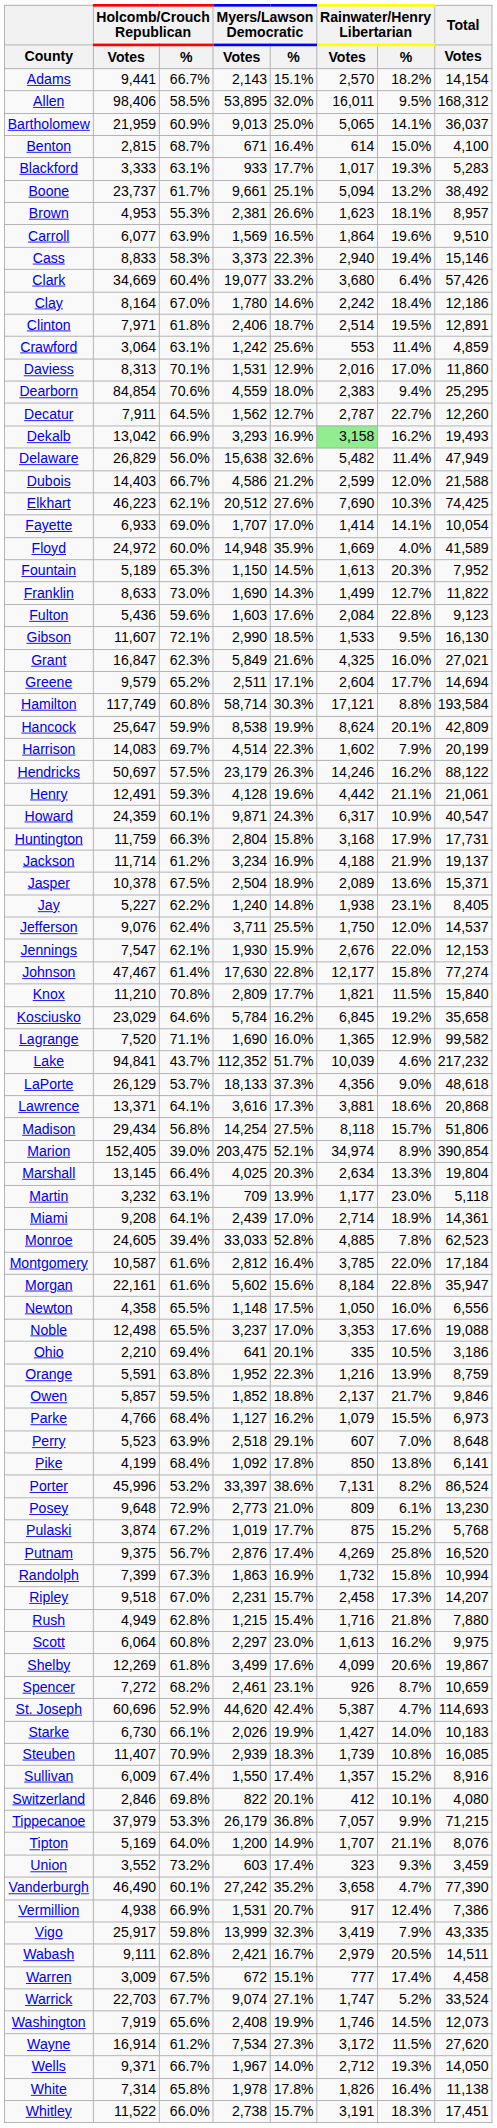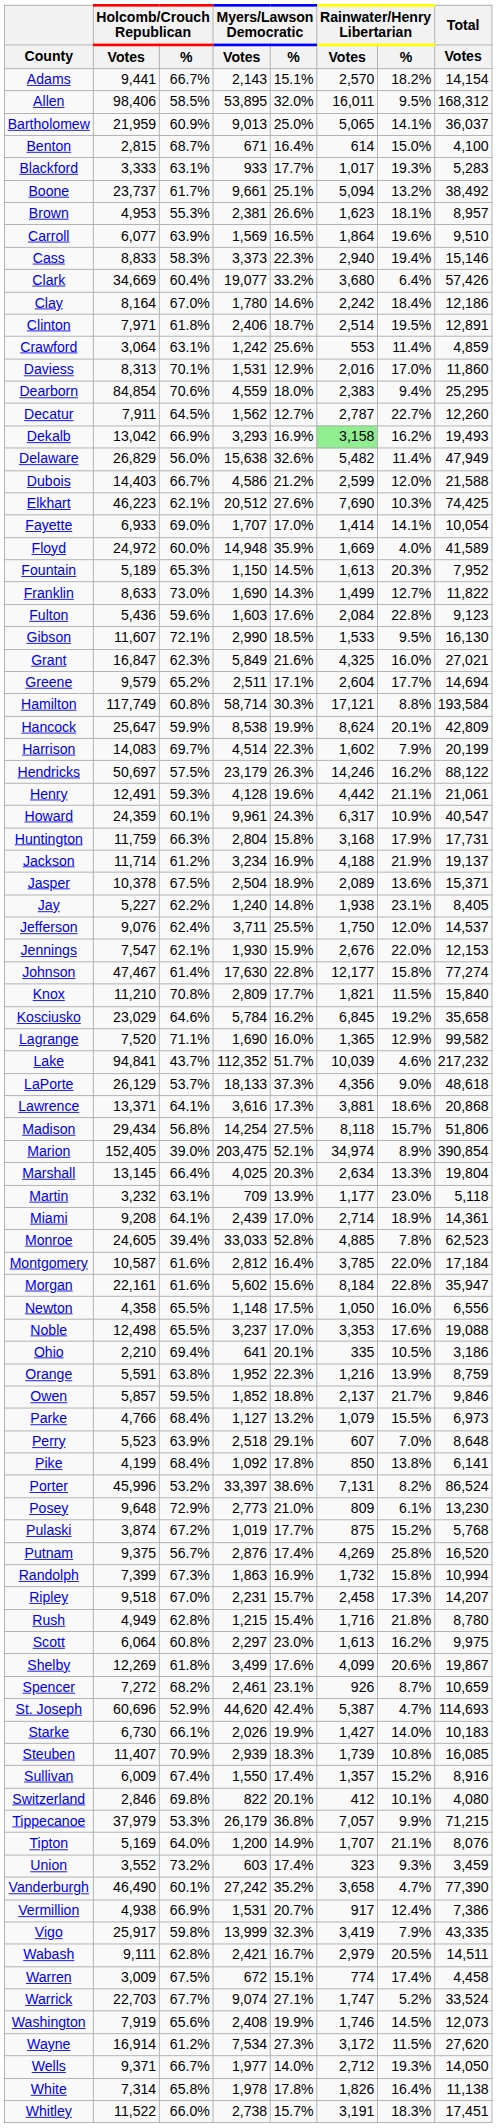 <table class="wikitable sortable" style="text-align: right;">
 <tr>
 <th></th>
 <th colspan="2" style="border-top: solid #f00 3px; border-bottom: solid #f00 3px;">Holcomb/Crouch<br>Republican</th>
 <th colspan="2" style="border-top: solid #00f 3px; border-bottom: solid #00f 3px;">Myers/Lawson<br>Democratic</th>
 <th colspan="2" style="border-top: solid #ff0 3px; border-bottom: solid #ff0 3px;">Rainwater/Henry<br>Libertarian</th>
 <th>Total</th>
 </tr>
 <tr>
 <th>County</th>
 <th data-sort-type="number">Votes</th>
 <th data-sort-type="number">%</th>
 <th data-sort-type="number">Votes</th>
 <th data-sort-type="number">%</th>
 <th data-sort-type="number">Votes</th>
 <th data-sort-type="number">%</th>
 <th data-sort-type="number">Votes</th>
 </tr>
 <tr>
 <td style="text-align: center;"><a href='#'>Adams</a></td>
 <td>9,441</td>
 <td>66.7%</td>
 <td>2,143</td>
 <td>15.1%</td>
 <td>2,570</td>
 <td>18.2%</td>
 <td>14,154</td>
 </tr>
 <tr>
 <td style="text-align: center;"><a href='#'>Allen</a></td>
 <td>98,406</td>
 <td>58.5%</td>
 <td>53,895</td>
 <td>32.0%</td>
 <td>16,011</td>
 <td>9.5%</td>
 <td>168,312</td>
 </tr>
 <tr>
 <td style="text-align: center;"><a href='#'>Bartholomew</a></td>
 <td>21,959</td>
 <td>60.9%</td>
 <td>9,013</td>
 <td>25.0%</td>
 <td>5,065</td>
 <td>14.1%</td>
 <td>36,037</td>
 </tr>
 <tr>
 <td style="text-align: center;"><a href='#'>Benton</a></td>
 <td>2,815</td>
 <td>68.7%</td>
 <td>671</td>
 <td>16.4%</td>
 <td>614</td>
 <td>15.0%</td>
 <td>4,100</td>
 </tr>
 <tr>
 <td style="text-align: center;"><a href='#'>Blackford</a></td>
 <td>3,333</td>
 <td>63.1%</td>
 <td>933</td>
 <td>17.7%</td>
 <td>1,017</td>
 <td>19.3%</td>
 <td>5,283</td>
 </tr>
 <tr>
 <td style="text-align: center;"><a href='#'>Boone</a></td>
 <td>23,737</td>
 <td>61.7%</td>
 <td>9,661</td>
 <td>25.1%</td>
 <td>5,094</td>
 <td>13.2%</td>
 <td>38,492</td>
 </tr>
 <tr>
 <td style="text-align: center;"><a href='#'>Brown</a></td>
 <td>4,953</td>
 <td>55.3%</td>
 <td>2,381</td>
 <td>26.6%</td>
 <td>1,623</td>
 <td>18.1%</td>
 <td>8,957</td>
 </tr>
 <tr>
 <td style="text-align: center;"><a href='#'>Carroll</a></td>
 <td>6,077</td>
 <td>63.9%</td>
 <td>1,569</td>
 <td>16.5%</td>
 <td>1,864</td>
 <td>19.6%</td>
 <td>9,510</td>
 </tr>
 <tr>
 <td style="text-align: center;"><a href='#'>Cass</a></td>
 <td>8,833</td>
 <td>58.3%</td>
 <td>3,373</td>
 <td>22.3%</td>
 <td>2,940</td>
 <td>19.4%</td>
 <td>15,146</td>
 </tr>
 <tr>
 <td style="text-align: center;"><a href='#'>Clark</a></td>
 <td>34,669</td>
 <td>60.4%</td>
 <td>19,077</td>
 <td>33.2%</td>
 <td>3,680</td>
 <td>6.4%</td>
 <td>57,426</td>
 </tr>
 <tr>
 <td style="text-align: center;"><a href='#'>Clay</a></td>
 <td>8,164</td>
 <td>67.0%</td>
 <td>1,780</td>
 <td>14.6%</td>
 <td>2,242</td>
 <td>18.4%</td>
 <td>12,186</td>
 </tr>
 <tr>
 <td style="text-align: center;"><a href='#'>Clinton</a></td>
 <td>7,971</td>
 <td>61.8%</td>
 <td>2,406</td>
 <td>18.7%</td>
 <td>2,514</td>
 <td>19.5%</td>
 <td>12,891</td>
 </tr>
 <tr>
 <td style="text-align: center;"><a href='#'>Crawford</a></td>
 <td>3,064</td>
 <td>63.1%</td>
 <td>1,242</td>
 <td>25.6%</td>
 <td>553</td>
 <td>11.4%</td>
 <td>4,859</td>
 </tr>
 <tr>
 <td style="text-align: center;"><a href='#'>Daviess</a></td>
 <td>8,313</td>
 <td>70.1%</td>
 <td>1,531</td>
 <td>12.9%</td>
 <td>2,016</td>
 <td>17.0%</td>
 <td>11,860</td>
 </tr>
 <tr>
 <td style="text-align: center;"><a href='#'>Dearborn</a></td>
 <td>84,854</td>
 <td>70.6%</td>
 <td>4,559</td>
 <td>18.0%</td>
 <td>2,383</td>
 <td>9.4%</td>
 <td>25,295</td>
 </tr>
 <tr>
 <td style="text-align: center;"><a href='#'>Decatur</a></td>
 <td>7,911</td>
 <td>64.5%</td>
 <td>1,562</td>
 <td>12.7%</td>
 <td>2,787</td>
 <td>22.7%</td>
 <td>12,260</td>
 </tr>
 <tr>
 <td style="text-align: center;"><a href='#'>Dekalb</a></td>
 <td>13,042</td>
 <td>66.9%</td>
 <td>3,293</td>
 <td>16.9%</td>
 <td style="background: lightgreen;">3,158</td>
 <td>16.2%</td>
 <td>19,493</td>
 </tr>
 <tr>
 <td style="text-align: center;"><a href='#'>Delaware</a></td>
 <td>26,829</td>
 <td>56.0%</td>
 <td>15,638</td>
 <td>32.6%</td>
 <td>5,482</td>
 <td>11.4%</td>
 <td>47,949</td>
 </tr>
 <tr>
 <td style="text-align: center;"><a href='#'>Dubois</a></td>
 <td>14,403</td>
 <td>66.7%</td>
 <td>4,586</td>
 <td>21.2%</td>
 <td>2,599</td>
 <td>12.0%</td>
 <td>21,588</td>
 </tr>
 <tr>
 <td style="text-align: center;"><a href='#'>Elkhart</a></td>
 <td>46,223</td>
 <td>62.1%</td>
 <td>20,512</td>
 <td>27.6%</td>
 <td>7,690</td>
 <td>10.3%</td>
 <td>74,425</td>
 </tr>
 <tr>
 <td style="text-align: center;"><a href='#'>Fayette</a></td>
 <td>6,933</td>
 <td>69.0%</td>
 <td>1,707</td>
 <td>17.0%</td>
 <td>1,414</td>
 <td>14.1%</td>
 <td>10,054</td>
 </tr>
 <tr>
 <td style="text-align: center;"><a href='#'>Floyd</a></td>
 <td>24,972</td>
 <td>60.0%</td>
 <td>14,948</td>
 <td>35.9%</td>
 <td>1,669</td>
 <td>4.0%</td>
 <td>41,589</td>
 </tr>
 <tr>
 <td style="text-align: center;"><a href='#'>Fountain</a></td>
 <td>5,189</td>
 <td>65.3%</td>
 <td>1,150</td>
 <td>14.5%</td>
 <td>1,613</td>
 <td>20.3%</td>
 <td>7,952</td>
 </tr>
 <tr>
 <td style="text-align: center;"><a href='#'>Franklin</a></td>
 <td>8,633</td>
 <td>73.0%</td>
 <td>1,690</td>
 <td>14.3%</td>
 <td>1,499</td>
 <td>12.7%</td>
 <td>11,822</td>
 </tr>
 <tr>
 <td style="text-align: center;"><a href='#'>Fulton</a></td>
 <td>5,436</td>
 <td>59.6%</td>
 <td>1,603</td>
 <td>17.6%</td>
 <td>2,084</td>
 <td>22.8%</td>
 <td>9,123</td>
 </tr>
 <tr>
 <td style="text-align: center;"><a href='#'>Gibson</a></td>
 <td>11,607</td>
 <td>72.1%</td>
 <td>2,990</td>
 <td>18.5%</td>
 <td>1,533</td>
 <td>9.5%</td>
 <td>16,130</td>
 </tr>
 <tr>
 <td style="text-align: center;"><a href='#'>Grant</a></td>
 <td>16,847</td>
 <td>62.3%</td>
 <td>5,849</td>
 <td>21.6%</td>
 <td>4,325</td>
 <td>16.0%</td>
 <td>27,021</td>
 </tr>
 <tr>
 <td style="text-align: center;"><a href='#'>Greene</a></td>
 <td>9,579</td>
 <td>65.2%</td>
 <td>2,511</td>
 <td>17.1%</td>
 <td>2,604</td>
 <td>17.7%</td>
 <td>14,694</td>
 </tr>
 <tr>
 <td style="text-align: center;"><a href='#'>Hamilton</a></td>
 <td>117,749</td>
 <td>60.8%</td>
 <td>58,714</td>
 <td>30.3%</td>
 <td>17,121</td>
 <td>8.8%</td>
 <td>193,584</td>
 </tr>
 <tr>
 <td style="text-align: center;"><a href='#'>Hancock</a></td>
 <td>25,647</td>
 <td>59.9%</td>
 <td>8,538</td>
 <td>19.9%</td>
 <td>8,624</td>
 <td>20.1%</td>
 <td>42,809</td>
 </tr>
 <tr>
 <td style="text-align: center;"><a href='#'>Harrison</a></td>
 <td>14,083</td>
 <td>69.7%</td>
 <td>4,514</td>
 <td>22.3%</td>
 <td>1,602</td>
 <td>7.9%</td>
 <td>20,199</td>
 </tr>
 <tr>
 <td style="text-align: center;"><a href='#'>Hendricks</a></td>
 <td>50,697</td>
 <td>57.5%</td>
 <td>23,179</td>
 <td>26.3%</td>
 <td>14,246</td>
 <td>16.2%</td>
 <td>88,122</td>
 </tr>
 <tr>
 <td style="text-align: center;"><a href='#'>Henry</a></td>
 <td>12,491</td>
 <td>59.3%</td>
 <td>4,128</td>
 <td>19.6%</td>
 <td>4,442</td>
 <td>21.1%</td>
 <td>21,061</td>
 </tr>
 <tr>
 <td style="text-align: center;"><a href='#'>Howard</a></td>
 <td>24,359</td>
 <td>60.1%</td>
-<td>9,871</td>
+<td>9,961</td>
 <td>24.3%</td>
 <td>6,317</td>
 <td>10.9%</td>
 <td>40,547</td>
 </tr>
 <tr>
 <td style="text-align: center;"><a href='#'>Huntington</a></td>
 <td>11,759</td>
 <td>66.3%</td>
 <td>2,804</td>
 <td>15.8%</td>
 <td>3,168</td>
 <td>17.9%</td>
 <td>17,731</td>
 </tr>
 <tr>
 <td style="text-align: center;"><a href='#'>Jackson</a></td>
 <td>11,714</td>
 <td>61.2%</td>
 <td>3,234</td>
 <td>16.9%</td>
 <td>4,188</td>
 <td>21.9%</td>
 <td>19,137</td>
 </tr>
 <tr>
 <td style="text-align: center;"><a href='#'>Jasper</a></td>
 <td>10,378</td>
 <td>67.5%</td>
 <td>2,504</td>
 <td>18.9%</td>
 <td>2,089</td>
 <td>13.6%</td>
 <td>15,371</td>
 </tr>
 <tr>
 <td style="text-align: center;"><a href='#'>Jay</a></td>
 <td>5,227</td>
 <td>62.2%</td>
 <td>1,240</td>
 <td>14.8%</td>
 <td>1,938</td>
 <td>23.1%</td>
 <td>8,405</td>
 </tr>
 <tr>
 <td style="text-align: center;"><a href='#'>Jefferson</a></td>
 <td>9,076</td>
 <td>62.4%</td>
 <td>3,711</td>
 <td>25.5%</td>
 <td>1,750</td>
 <td>12.0%</td>
 <td>14,537</td>
 </tr>
 <tr>
 <td style="text-align: center;"><a href='#'>Jennings</a></td>
 <td>7,547</td>
 <td>62.1%</td>
 <td>1,930</td>
 <td>15.9%</td>
 <td>2,676</td>
 <td>22.0%</td>
 <td>12,153</td>
 </tr>
 <tr>
 <td style="text-align: center;"><a href='#'>Johnson</a></td>
 <td>47,467</td>
 <td>61.4%</td>
 <td>17,630</td>
 <td>22.8%</td>
 <td>12,177</td>
 <td>15.8%</td>
 <td>77,274</td>
 </tr>
 <tr>
 <td style="text-align: center;"><a href='#'>Knox</a></td>
 <td>11,210</td>
 <td>70.8%</td>
 <td>2,809</td>
 <td>17.7%</td>
 <td>1,821</td>
 <td>11.5%</td>
 <td>15,840</td>
 </tr>
 <tr>
 <td style="text-align: center;"><a href='#'>Kosciusko</a></td>
 <td>23,029</td>
 <td>64.6%</td>
 <td>5,784</td>
 <td>16.2%</td>
 <td>6,845</td>
 <td>19.2%</td>
 <td>35,658</td>
 </tr>
 <tr>
 <td style="text-align: center;"><a href='#'>Lagrange</a></td>
 <td>7,520</td>
 <td>71.1%</td>
 <td>1,690</td>
 <td>16.0%</td>
 <td>1,365</td>
 <td>12.9%</td>
 <td>99,582</td>
 </tr>
 <tr>
 <td style="text-align: center;"><a href='#'>Lake</a></td>
 <td>94,841</td>
 <td>43.7%</td>
 <td>112,352</td>
 <td>51.7%</td>
 <td>10,039</td>
 <td>4.6%</td>
 <td>217,232</td>
 </tr>
 <tr>
 <td style="text-align: center;"><a href='#'>LaPorte</a></td>
 <td>26,129</td>
 <td>53.7%</td>
 <td>18,133</td>
 <td>37.3%</td>
 <td>4,356</td>
 <td>9.0%</td>
 <td>48,618</td>
 </tr>
 <tr>
 <td style="text-align: center;"><a href='#'>Lawrence</a></td>
 <td>13,371</td>
 <td>64.1%</td>
 <td>3,616</td>
 <td>17.3%</td>
 <td>3,881</td>
 <td>18.6%</td>
 <td>20,868</td>
 </tr>
 <tr>
 <td style="text-align: center;"><a href='#'>Madison</a></td>
 <td>29,434</td>
 <td>56.8%</td>
 <td>14,254</td>
 <td>27.5%</td>
 <td>8,118</td>
 <td>15.7%</td>
 <td>51,806</td>
 </tr>
 <tr>
 <td style="text-align: center;"><a href='#'>Marion</a></td>
 <td>152,405</td>
 <td>39.0%</td>
 <td>203,475</td>
 <td>52.1%</td>
 <td>34,974</td>
 <td>8.9%</td>
 <td>390,854</td>
 </tr>
 <tr>
 <td style="text-align: center;"><a href='#'>Marshall</a></td>
 <td>13,145</td>
 <td>66.4%</td>
 <td>4,025</td>
 <td>20.3%</td>
 <td>2,634</td>
 <td>13.3%</td>
 <td>19,804</td>
 </tr>
 <tr>
 <td style="text-align: center;"><a href='#'>Martin</a></td>
 <td>3,232</td>
 <td>63.1%</td>
 <td>709</td>
 <td>13.9%</td>
 <td>1,177</td>
 <td>23.0%</td>
 <td>5,118</td>
 </tr>
 <tr>
 <td style="text-align: center;"><a href='#'>Miami</a></td>
 <td>9,208</td>
 <td>64.1%</td>
 <td>2,439</td>
 <td>17.0%</td>
 <td>2,714</td>
 <td>18.9%</td>
 <td>14,361</td>
 </tr>
 <tr>
 <td style="text-align: center;"><a href='#'>Monroe</a></td>
 <td>24,605</td>
 <td>39.4%</td>
 <td>33,033</td>
 <td>52.8%</td>
 <td>4,885</td>
 <td>7.8%</td>
 <td>62,523</td>
 </tr>
 <tr>
 <td style="text-align: center;"><a href='#'>Montgomery</a></td>
 <td>10,587</td>
 <td>61.6%</td>
 <td>2,812</td>
 <td>16.4%</td>
 <td>3,785</td>
 <td>22.0%</td>
 <td>17,184</td>
 </tr>
 <tr>
 <td style="text-align: center;"><a href='#'>Morgan</a></td>
 <td>22,161</td>
 <td>61.6%</td>
 <td>5,602</td>
 <td>15.6%</td>
 <td>8,184</td>
 <td>22.8%</td>
 <td>35,947</td>
 </tr>
 <tr>
 <td style="text-align: center;"><a href='#'>Newton</a></td>
 <td>4,358</td>
 <td>65.5%</td>
 <td>1,148</td>
 <td>17.5%</td>
 <td>1,050</td>
 <td>16.0%</td>
 <td>6,556</td>
 </tr>
 <tr>
 <td style="text-align: center;"><a href='#'>Noble</a></td>
 <td>12,498</td>
 <td>65.5%</td>
 <td>3,237</td>
 <td>17.0%</td>
 <td>3,353</td>
 <td>17.6%</td>
 <td>19,088</td>
 </tr>
 <tr>
 <td style="text-align: center;"><a href='#'>Ohio</a></td>
 <td>2,210</td>
 <td>69.4%</td>
 <td>641</td>
 <td>20.1%</td>
 <td>335</td>
 <td>10.5%</td>
 <td>3,186</td>
 </tr>
 <tr>
 <td style="text-align: center;"><a href='#'>Orange</a></td>
 <td>5,591</td>
 <td>63.8%</td>
 <td>1,952</td>
 <td>22.3%</td>
 <td>1,216</td>
 <td>13.9%</td>
 <td>8,759</td>
 </tr>
 <tr>
 <td style="text-align: center;"><a href='#'>Owen</a></td>
 <td>5,857</td>
 <td>59.5%</td>
 <td>1,852</td>
 <td>18.8%</td>
 <td>2,137</td>
 <td>21.7%</td>
 <td>9,846</td>
 </tr>
 <tr>
 <td style="text-align: center;"><a href='#'>Parke</a></td>
 <td>4,766</td>
 <td>68.4%</td>
 <td>1,127</td>
-<td>16.2%</td>
+<td>13.2%</td>
 <td>1,079</td>
 <td>15.5%</td>
 <td>6,973</td>
 </tr>
 <tr>
 <td style="text-align: center;"><a href='#'>Perry</a></td>
 <td>5,523</td>
 <td>63.9%</td>
 <td>2,518</td>
 <td>29.1%</td>
 <td>607</td>
 <td>7.0%</td>
 <td>8,648</td>
 </tr>
 <tr>
 <td style="text-align: center;"><a href='#'>Pike</a></td>
 <td>4,199</td>
 <td>68.4%</td>
 <td>1,092</td>
 <td>17.8%</td>
 <td>850</td>
 <td>13.8%</td>
 <td>6,141</td>
 </tr>
 <tr>
 <td style="text-align: center;"><a href='#'>Porter</a></td>
 <td>45,996</td>
 <td>53.2%</td>
 <td>33,397</td>
 <td>38.6%</td>
 <td>7,131</td>
 <td>8.2%</td>
 <td>86,524</td>
 </tr>
 <tr>
 <td style="text-align: center;"><a href='#'>Posey</a></td>
 <td>9,648</td>
 <td>72.9%</td>
 <td>2,773</td>
 <td>21.0%</td>
 <td>809</td>
 <td>6.1%</td>
 <td>13,230</td>
 </tr>
 <tr>
 <td style="text-align: center;"><a href='#'>Pulaski</a></td>
 <td>3,874</td>
 <td>67.2%</td>
 <td>1,019</td>
 <td>17.7%</td>
 <td>875</td>
 <td>15.2%</td>
 <td>5,768</td>
 </tr>
 <tr>
 <td style="text-align: center;"><a href='#'>Putnam</a></td>
 <td>9,375</td>
 <td>56.7%</td>
 <td>2,876</td>
 <td>17.4%</td>
 <td>4,269</td>
 <td>25.8%</td>
 <td>16,520</td>
 </tr>
 <tr>
 <td style="text-align: center;"><a href='#'>Randolph</a></td>
 <td>7,399</td>
 <td>67.3%</td>
 <td>1,863</td>
 <td>16.9%</td>
 <td>1,732</td>
 <td>15.8%</td>
 <td>10,994</td>
 </tr>
 <tr>
 <td style="text-align: center;"><a href='#'>Ripley</a></td>
 <td>9,518</td>
 <td>67.0%</td>
 <td>2,231</td>
 <td>15.7%</td>
 <td>2,458</td>
 <td>17.3%</td>
 <td>14,207</td>
 </tr>
 <tr>
 <td style="text-align: center;"><a href='#'>Rush</a></td>
 <td>4,949</td>
 <td>62.8%</td>
 <td>1,215</td>
 <td>15.4%</td>
 <td>1,716</td>
 <td>21.8%</td>
-<td>7,880</td>
+<td>8,780</td>
 </tr>
 <tr>
 <td style="text-align: center;"><a href='#'>Scott</a></td>
 <td>6,064</td>
 <td>60.8%</td>
 <td>2,297</td>
 <td>23.0%</td>
 <td>1,613</td>
 <td>16.2%</td>
 <td>9,975</td>
 </tr>
 <tr>
 <td style="text-align: center;"><a href='#'>Shelby</a></td>
 <td>12,269</td>
 <td>61.8%</td>
 <td>3,499</td>
 <td>17.6%</td>
 <td>4,099</td>
 <td>20.6%</td>
 <td>19,867</td>
 </tr>
 <tr>
 <td style="text-align: center;"><a href='#'>Spencer</a></td>
 <td>7,272</td>
 <td>68.2%</td>
 <td>2,461</td>
 <td>23.1%</td>
 <td>926</td>
 <td>8.7%</td>
 <td>10,659</td>
 </tr>
 <tr>
 <td style="text-align: center;"><a href='#'>St. Joseph</a></td>
 <td>60,696</td>
 <td>52.9%</td>
 <td>44,620</td>
 <td>42.4%</td>
 <td>5,387</td>
 <td>4.7%</td>
 <td>114,693</td>
 </tr>
 <tr>
 <td style="text-align: center;"><a href='#'>Starke</a></td>
 <td>6,730</td>
 <td>66.1%</td>
 <td>2,026</td>
 <td>19.9%</td>
 <td>1,427</td>
 <td>14.0%</td>
 <td>10,183</td>
 </tr>
 <tr>
 <td style="text-align: center;"><a href='#'>Steuben</a></td>
 <td>11,407</td>
 <td>70.9%</td>
 <td>2,939</td>
 <td>18.3%</td>
 <td>1,739</td>
 <td>10.8%</td>
 <td>16,085</td>
 </tr>
 <tr>
 <td style="text-align: center;"><a href='#'>Sullivan</a></td>
 <td>6,009</td>
 <td>67.4%</td>
 <td>1,550</td>
 <td>17.4%</td>
 <td>1,357</td>
 <td>15.2%</td>
 <td>8,916</td>
 </tr>
 <tr>
 <td style="text-align: center;"><a href='#'>Switzerland</a></td>
 <td>2,846</td>
 <td>69.8%</td>
 <td>822</td>
 <td>20.1%</td>
 <td>412</td>
 <td>10.1%</td>
 <td>4,080</td>
 </tr>
 <tr>
 <td style="text-align: center;"><a href='#'>Tippecanoe</a></td>
 <td>37,979</td>
 <td>53.3%</td>
 <td>26,179</td>
 <td>36.8%</td>
 <td>7,057</td>
 <td>9.9%</td>
 <td>71,215</td>
 </tr>
 <tr>
 <td style="text-align: center;"><a href='#'>Tipton</a></td>
 <td>5,169</td>
 <td>64.0%</td>
 <td>1,200</td>
 <td>14.9%</td>
 <td>1,707</td>
 <td>21.1%</td>
 <td>8,076</td>
 </tr>
 <tr>
 <td style="text-align: center;"><a href='#'>Union</a></td>
 <td>3,552</td>
 <td>73.2%</td>
 <td>603</td>
 <td>17.4%</td>
 <td>323</td>
 <td>9.3%</td>
 <td>3,459</td>
 </tr>
 <tr>
 <td style="text-align: center;"><a href='#'>Vanderburgh</a></td>
 <td>46,490</td>
 <td>60.1%</td>
 <td>27,242</td>
 <td>35.2%</td>
 <td>3,658</td>
 <td>4.7%</td>
 <td>77,390</td>
 </tr>
 <tr>
 <td style="text-align: center;"><a href='#'>Vermillion</a></td>
 <td>4,938</td>
 <td>66.9%</td>
 <td>1,531</td>
 <td>20.7%</td>
 <td>917</td>
 <td>12.4%</td>
 <td>7,386</td>
 </tr>
 <tr>
 <td style="text-align: center;"><a href='#'>Vigo</a></td>
 <td>25,917</td>
 <td>59.8%</td>
 <td>13,999</td>
 <td>32.3%</td>
 <td>3,419</td>
 <td>7.9%</td>
 <td>43,335</td>
 </tr>
 <tr>
 <td style="text-align: center;"><a href='#'>Wabash</a></td>
 <td>9,111</td>
 <td>62.8%</td>
 <td>2,421</td>
 <td>16.7%</td>
 <td>2,979</td>
 <td>20.5%</td>
 <td>14,511</td>
 </tr>
 <tr>
 <td style="text-align: center;"><a href='#'>Warren</a></td>
 <td>3,009</td>
 <td>67.5%</td>
 <td>672</td>
 <td>15.1%</td>
-<td>777</td>
+<td>774</td>
 <td>17.4%</td>
 <td>4,458</td>
 </tr>
 <tr>
 <td style="text-align: center;"><a href='#'>Warrick</a></td>
 <td>22,703</td>
 <td>67.7%</td>
 <td>9,074</td>
 <td>27.1%</td>
 <td>1,747</td>
 <td>5.2%</td>
 <td>33,524</td>
 </tr>
 <tr>
 <td style="text-align: center;"><a href='#'>Washington</a></td>
 <td>7,919</td>
 <td>65.6%</td>
 <td>2,408</td>
 <td>19.9%</td>
 <td>1,746</td>
 <td>14.5%</td>
 <td>12,073</td>
 </tr>
 <tr>
 <td style="text-align: center;"><a href='#'>Wayne</a></td>
 <td>16,914</td>
 <td>61.2%</td>
 <td>7,534</td>
 <td>27.3%</td>
 <td>3,172</td>
 <td>11.5%</td>
 <td>27,620</td>
 </tr>
 <tr>
 <td style="text-align: center;"><a href='#'>Wells</a></td>
 <td>9,371</td>
 <td>66.7%</td>
-<td>1,967</td>
+<td>1,977</td>
 <td>14.0%</td>
 <td>2,712</td>
 <td>19.3%</td>
 <td>14,050</td>
 </tr>
 <tr>
 <td style="text-align: center;"><a href='#'>White</a></td>
 <td>7,314</td>
 <td>65.8%</td>
 <td>1,978</td>
 <td>17.8%</td>
 <td>1,826</td>
 <td>16.4%</td>
 <td>11,138</td>
 </tr>
 <tr>
 <td style="text-align: center;"><a href='#'>Whitley</a></td>
 <td>11,522</td>
 <td>66.0%</td>
 <td>2,738</td>
 <td>15.7%</td>
 <td>3,191</td>
 <td>18.3%</td>
 <td>17,451</td>
 </tr>
 </table>
